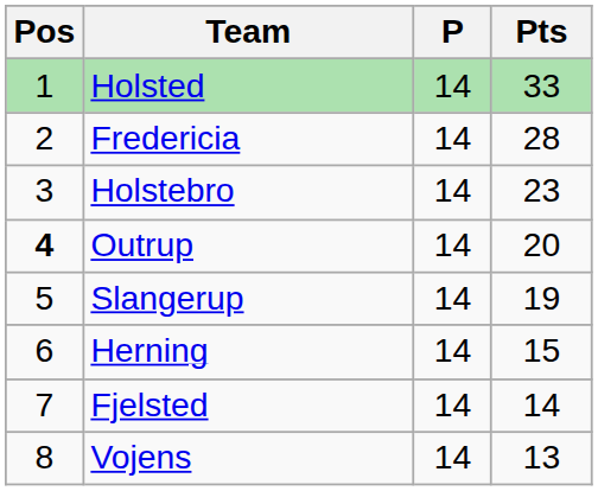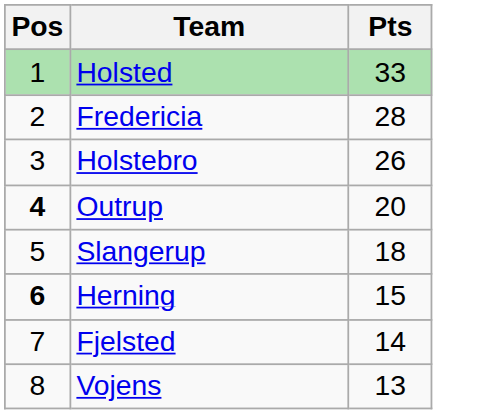 <table class="wikitable" style="font-size: 100%">
 <tr>
 <th width=20>Pos</th>
 <th width=150>Team</th>
-<th width=30>P</th>
 <th width=40>Pts</th>
 </tr>
 <tr align=center style="background:#ACE1AF;">
 <td>1</td>
 <td align="left"><a href='#'>Holsted</a></td>
-<td>14</td>
 <td>33</td>
 </tr>
 <tr align=center>
 <td>2</td>
 <td align="left"><a href='#'>Fredericia</a></td>
-<td>14</td>
 <td>28</td>
 </tr>
 <tr align=center>
 <td>3</td>
 <td align="left"><a href='#'>Holstebro</a></td>
-<td>14</td>
-<td>23</td>
+<td>26</td>
 </tr>
 <tr align=center>
 <td><strong>4</strong></td>
 <td align="left"><a href='#'>Outrup</a></td>
-<td>14</td>
 <td>20</td>
 </tr>
 <tr align=center>
 <td>5</td>
 <td align="left"><a href='#'>Slangerup</a></td>
-<td>14</td>
-<td>19</td>
+<td>18</td>
 </tr>
 <tr align=center>
-<td>6</td>
+<td><strong>6</strong></td>
 <td align="left"><a href='#'>Herning</a></td>
-<td>14</td>
 <td>15</td>
 </tr>
 <tr align=center>
 <td>7</td>
 <td align="left"><a href='#'>Fjelsted</a></td>
 <td>14</td>
-<td>14</td>
 </tr>
 <tr align=center>
 <td>8</td>
 <td align="left"><a href='#'>Vojens</a></td>
-<td>14</td>
 <td>13</td>
 </tr>
 </table>
